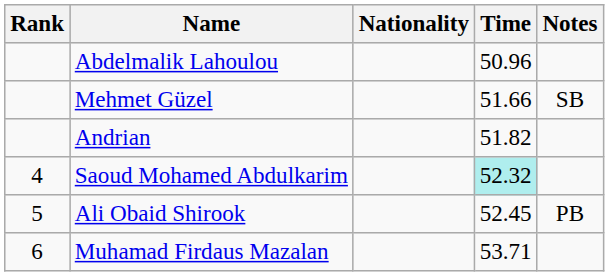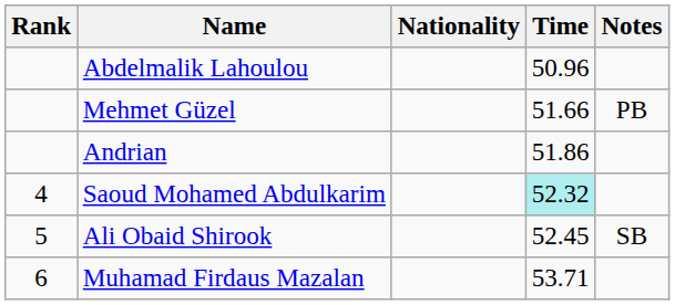 <table class="wikitable sortable" style="text-align:center;font-size:95%">
 <tr>
 <th>Rank</th>
 <th>Name</th>
 <th>Nationality</th>
 <th>Time</th>
 <th>Notes</th>
 </tr>
 <tr>
 <td></td>
 <td align=left><a href='#'>Abdelmalik Lahoulou</a></td>
 <td align=left></td>
 <td>50.96</td>
 <td></td>
 </tr>
 <tr>
 <td></td>
 <td align=left><a href='#'>Mehmet Güzel</a></td>
 <td align=left></td>
 <td>51.66</td>
-<td>SB</td>
+<td>PB</td>
 </tr>
 <tr>
 <td></td>
 <td align=left><a href='#'>Andrian</a></td>
 <td align=left></td>
-<td>51.82</td>
+<td>51.86</td>
 <td></td>
 </tr>
 <tr>
 <td>4</td>
 <td align=left><a href='#'>Saoud Mohamed Abdulkarim</a></td>
 <td align=left></td>
 <td style="background: paleturquoise;">52.32</td>
 <td></td>
 </tr>
 <tr>
 <td>5</td>
 <td align=left><a href='#'>Ali Obaid Shirook</a></td>
 <td align=left></td>
 <td>52.45</td>
-<td>PB</td>
+<td>SB</td>
 </tr>
 <tr>
 <td>6</td>
 <td align=left><a href='#'>Muhamad Firdaus Mazalan</a></td>
 <td align=left></td>
 <td>53.71</td>
 <td></td>
 </tr>
 </table>
